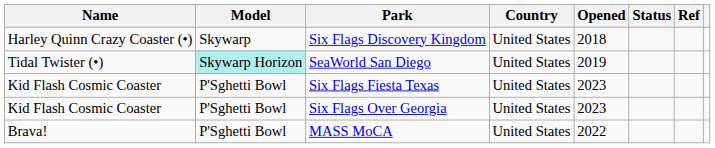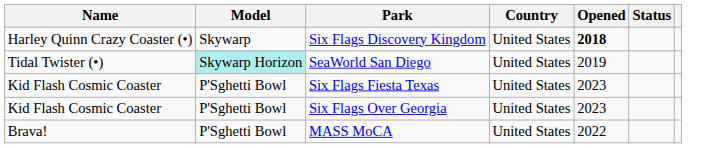 <table class="wikitable sortable">
 <tr>
 <th>Name</th>
 <th>Model</th>
 <th>Park</th>
 <th>Country</th>
 <th>Opened</th>
 <th>Status</th>
-<th class="unsortable">Ref</th>
 <th></th>
 </tr>
 <tr>
 <td>Harley Quinn Crazy Coaster (•)</td>
 <td>Skywarp</td>
 <td><a href='#'>Six Flags Discovery Kingdom</a></td>
 <td> United States</td>
-<td>2018</td>
+<td><strong>2018</strong></td>
 <td></td>
-<td><br></td>
 <td></td>
 </tr>
 <tr>
 <td>Tidal Twister (•)</td>
 <td style="background: paleturquoise;">Skywarp Horizon</td>
 <td><a href='#'>SeaWorld San Diego</a></td>
 <td> United States</td>
 <td>2019</td>
-<td></td>
 <td></td>
 <td></td>
 </tr>
 <tr>
 <td>Kid Flash Cosmic Coaster</td>
 <td>P'Sghetti Bowl</td>
 <td><a href='#'>Six Flags Fiesta Texas</a></td>
 <td> United States</td>
 <td>2023</td>
 <td></td>
 <td></td>
-<td></td>
 </tr>
 <tr>
 <td>Kid Flash Cosmic Coaster</td>
 <td>P'Sghetti Bowl</td>
 <td><a href='#'>Six Flags Over Georgia</a></td>
 <td> United States</td>
 <td>2023</td>
-<td></td>
 <td></td>
 <td></td>
 </tr>
 <tr>
 <td>Brava!</td>
 <td>P'Sghetti Bowl</td>
 <td><a href='#'>MASS MoCA</a></td>
 <td> United States</td>
 <td>2022</td>
 <td></td>
 <td></td>
-<td></td>
 </tr>
 </table>
